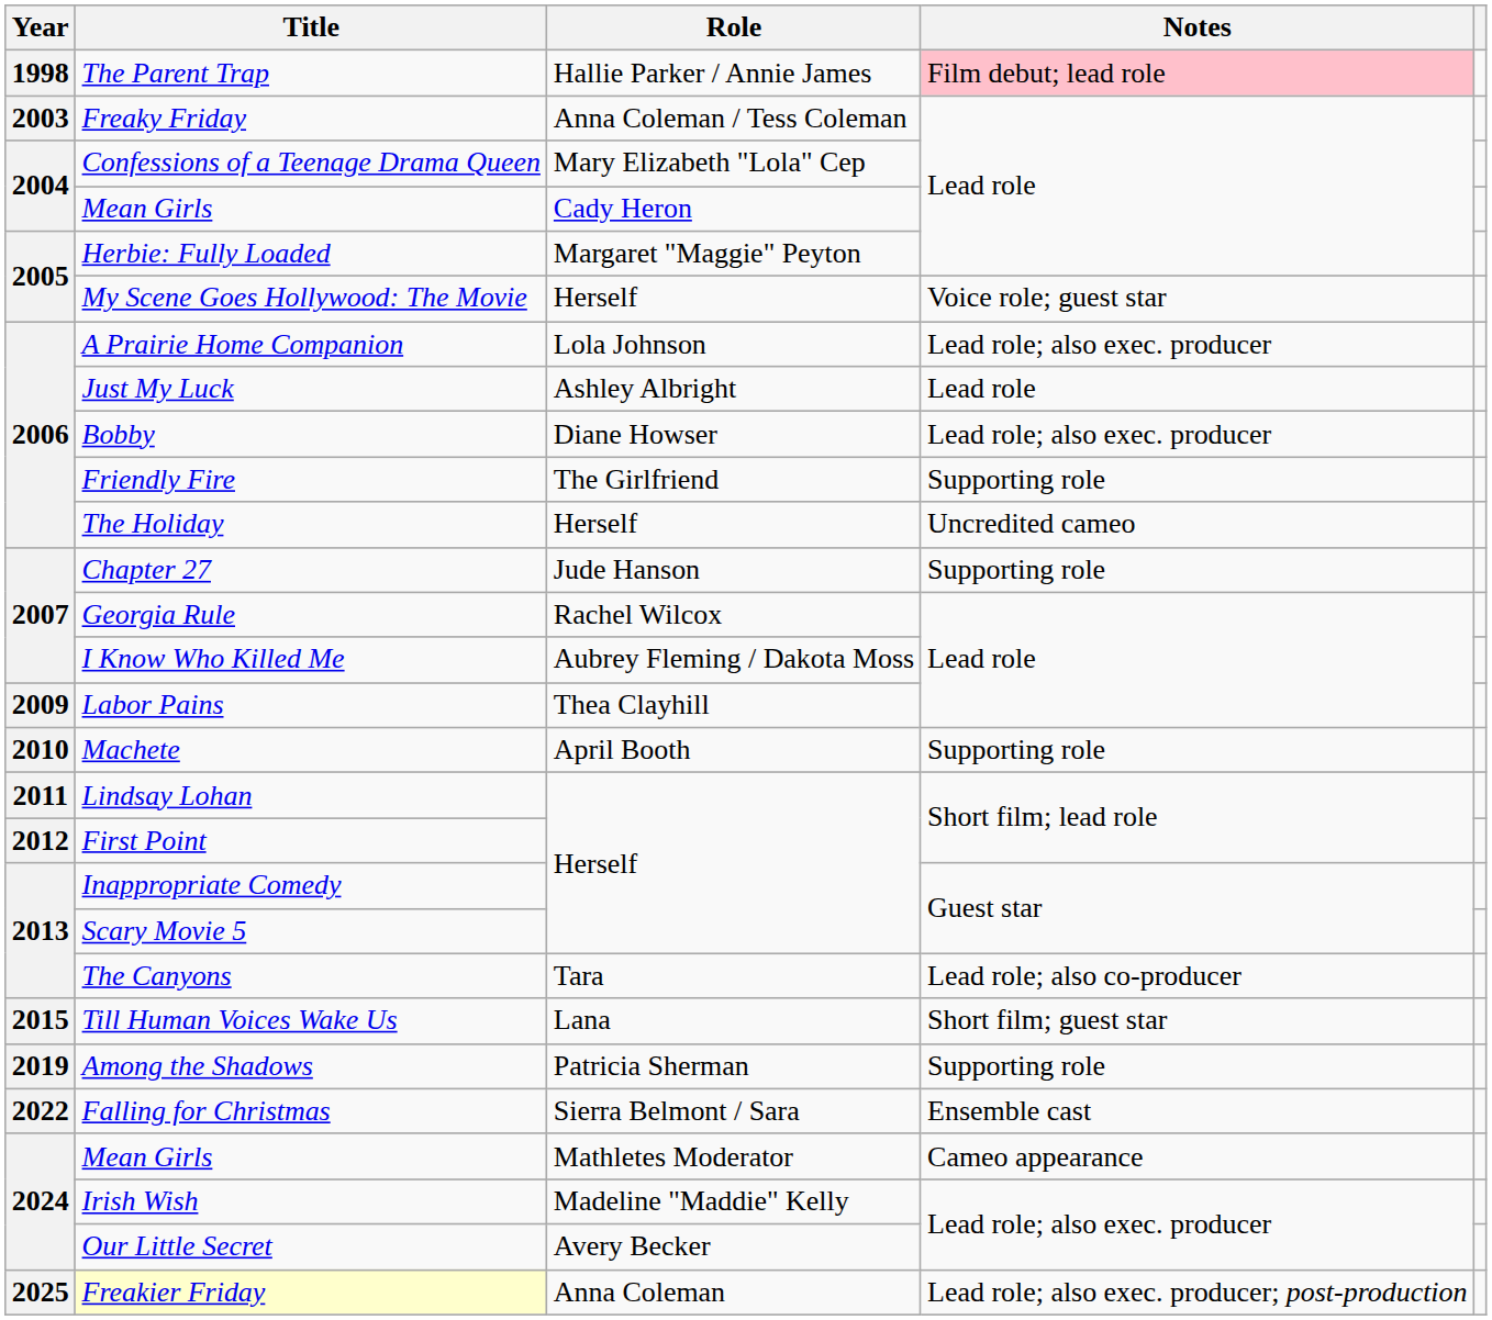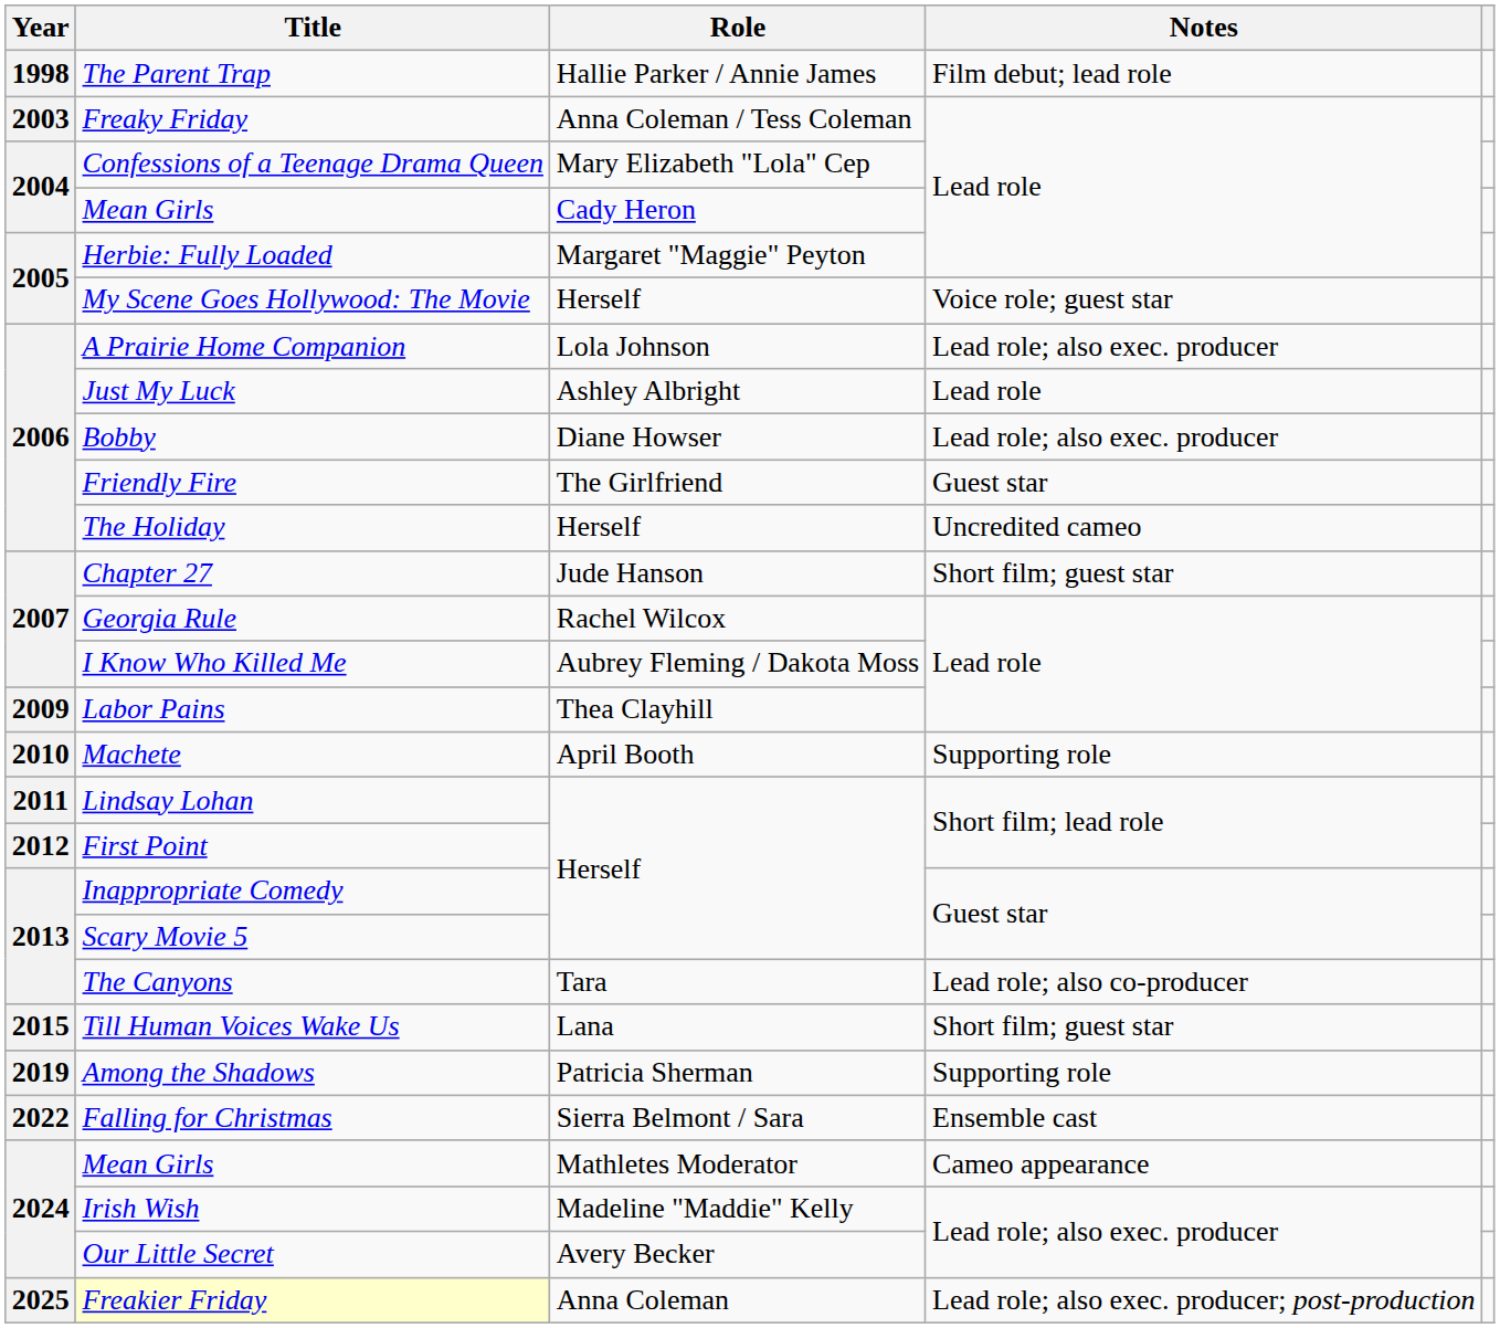 <table class="wikitable sortable plainrowheaders">
 <tr>
 <th scope="col">Year</th>
 <th scope="col">Title</th>
 <th scope="col">Role</th>
 <th scope="col" class="unsortable">Notes</th>
 <th scope="col" class="unsortable"></th>
 </tr>
 <tr>
 <th scope="row">1998</th>
 <td><em><a href='#'>The Parent Trap</a></em></td>
 <td>Hallie Parker / Annie James</td>
-<td style="background: pink;">Film debut; lead role</td>
+<td>Film debut; lead role</td>
 <td></td>
 </tr>
 <tr>
 <th scope="row">2003</th>
 <td><em><a href='#'>Freaky Friday</a></em></td>
 <td>Anna Coleman / Tess Coleman</td>
 <td rowspan="4">Lead role</td>
 <td></td>
 </tr>
 <tr>
 <th scope="row" rowspan="2">2004</th>
 <td><em><a href='#'>Confessions of a Teenage Drama Queen</a></em></td>
 <td>Mary Elizabeth "Lola" Cep</td>
 <td></td>
 </tr>
 <tr>
 <td><em><a href='#'>Mean Girls</a></em></td>
 <td><a href='#'>Cady Heron</a></td>
 <td></td>
 </tr>
 <tr>
 <th scope="row" rowspan="2">2005</th>
 <td><em><a href='#'>Herbie: Fully Loaded</a></em></td>
 <td>Margaret "Maggie" Peyton</td>
 <td></td>
 </tr>
 <tr>
 <td><em><a href='#'>My Scene Goes Hollywood: The Movie</a></em></td>
 <td>Herself</td>
 <td>Voice role; guest star</td>
 <td></td>
 </tr>
 <tr>
 <th scope="row" rowspan="5">2006</th>
 <td><em><a href='#'>A Prairie Home Companion</a></em></td>
 <td>Lola Johnson</td>
 <td>Lead role; also exec. producer</td>
 <td></td>
 </tr>
 <tr>
 <td><em><a href='#'>Just My Luck</a></em></td>
 <td>Ashley Albright</td>
 <td>Lead role</td>
 <td></td>
 </tr>
 <tr>
 <td><em><a href='#'>Bobby</a></em></td>
 <td>Diane Howser</td>
 <td>Lead role; also exec. producer</td>
 <td></td>
 </tr>
 <tr>
 <td><em><a href='#'>Friendly Fire</a></em></td>
 <td>The Girlfriend</td>
-<td>Supporting role</td>
+<td>Guest star</td>
 <td></td>
 </tr>
 <tr>
 <td><em><a href='#'>The Holiday</a></em></td>
 <td>Herself</td>
 <td>Uncredited cameo</td>
 <td></td>
 </tr>
 <tr>
 <th scope="row" rowspan="3">2007</th>
 <td><em><a href='#'>Chapter 27</a></em></td>
 <td>Jude Hanson</td>
-<td>Supporting role</td>
+<td>Short film; guest star</td>
 <td></td>
 </tr>
 <tr>
 <td><em><a href='#'>Georgia Rule</a></em></td>
 <td>Rachel Wilcox</td>
 <td rowspan="3">Lead role</td>
 <td></td>
 </tr>
 <tr>
 <td><em><a href='#'>I Know Who Killed Me</a></em></td>
 <td>Aubrey Fleming / Dakota Moss</td>
 <td></td>
 </tr>
 <tr>
 <th scope="row">2009</th>
 <td><em><a href='#'>Labor Pains</a></em></td>
 <td>Thea Clayhill</td>
 <td></td>
 </tr>
 <tr>
 <th scope="row">2010</th>
 <td><em><a href='#'>Machete</a></em></td>
 <td>April Booth</td>
 <td>Supporting role</td>
 <td></td>
 </tr>
 <tr>
 <th scope="row">2011</th>
 <td><em><a href='#'>Lindsay Lohan</a></em></td>
 <td rowspan="4">Herself</td>
 <td rowspan="2">Short film; lead role</td>
 <td></td>
 </tr>
 <tr>
 <th scope="row">2012</th>
 <td><em><a href='#'>First Point</a></em></td>
 <td></td>
 </tr>
 <tr>
 <th scope="row" rowspan="3">2013</th>
 <td><em><a href='#'>Inappropriate Comedy</a></em></td>
 <td rowspan="2">Guest star</td>
 <td></td>
 </tr>
 <tr>
 <td><em><a href='#'>Scary Movie 5</a></em></td>
 <td></td>
 </tr>
 <tr>
 <td><em><a href='#'>The Canyons</a></em></td>
 <td>Tara</td>
 <td>Lead role; also co-producer</td>
 <td></td>
 </tr>
 <tr>
 <th scope="row">2015</th>
 <td><em><a href='#'>Till Human Voices Wake Us</a></em></td>
 <td>Lana</td>
 <td>Short film; guest star</td>
 <td></td>
 </tr>
 <tr>
 <th scope="row">2019</th>
 <td><em><a href='#'>Among the Shadows</a></em></td>
 <td>Patricia Sherman</td>
 <td>Supporting role</td>
 <td></td>
 </tr>
 <tr>
 <th scope="row">2022</th>
 <td><em><a href='#'>Falling for Christmas</a></em></td>
 <td>Sierra Belmont / Sara</td>
 <td>Ensemble cast</td>
 <td></td>
 </tr>
 <tr>
 <th scope="row" rowspan="3">2024</th>
 <td><em><a href='#'>Mean Girls</a></em></td>
 <td>Mathletes Moderator</td>
 <td>Cameo appearance</td>
 <td></td>
 </tr>
 <tr>
 <td><em><a href='#'>Irish Wish</a></em></td>
 <td>Madeline "Maddie" Kelly</td>
 <td rowspan="2">Lead role; also exec. producer</td>
 <td></td>
 </tr>
 <tr>
 <td><em><a href='#'>Our Little Secret</a></em></td>
 <td>Avery Becker</td>
 <td></td>
 </tr>
 <tr>
 <th scope="row">2025</th>
 <td style="background:#FFFFCC;"><em><a href='#'>Freakier Friday</a></em> </td>
 <td>Anna Coleman</td>
 <td>Lead role; also exec. producer; <i>post-production</i></td>
 <td></td>
 </tr>
 </table>
